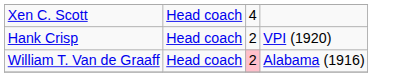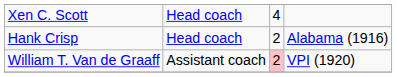 <table class="wikitable">
 <tr>
 </tr>
 <tr>
 <td><a href='#'>Xen C. Scott</a></td>
 <td><a href='#'>Head coach</a></td>
 <td>4</td>
 <td></td>
 </tr>
 <tr>
 <td><a href='#'>Hank Crisp</a></td>
 <td><a href='#'>Head coach</a></td>
 <td>2</td>
-<td><a href='#'>VPI</a> (1920)</td>
+<td><a href='#'>Alabama</a> (1916)</td>
 </tr>
 <tr>
 <td><a href='#'>William T. Van de Graaff</a></td>
-<td><a href='#'>Head coach</a></td>
+<td>Assistant coach</td>
 <td style="background: pink;">2</td>
-<td><a href='#'>Alabama</a> (1916)</td>
+<td><a href='#'>VPI</a> (1920)</td>
 </tr>
 <tr>
 </tr>
 </table>
